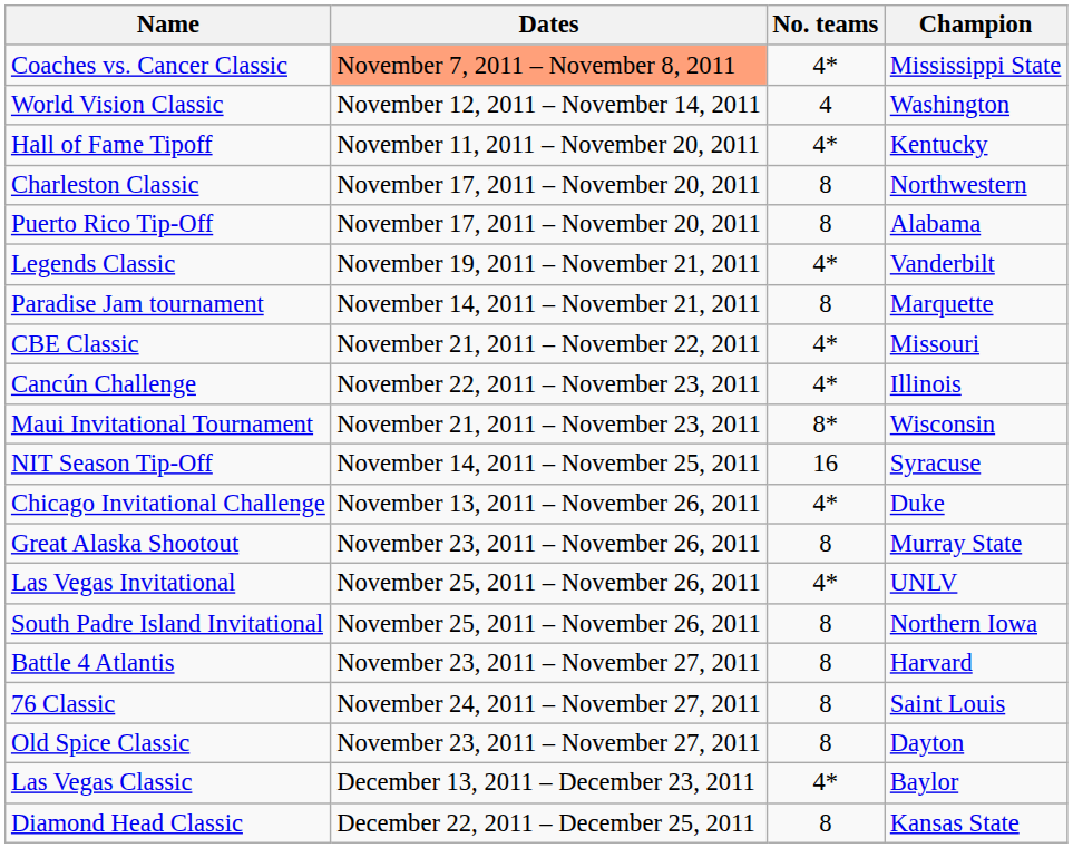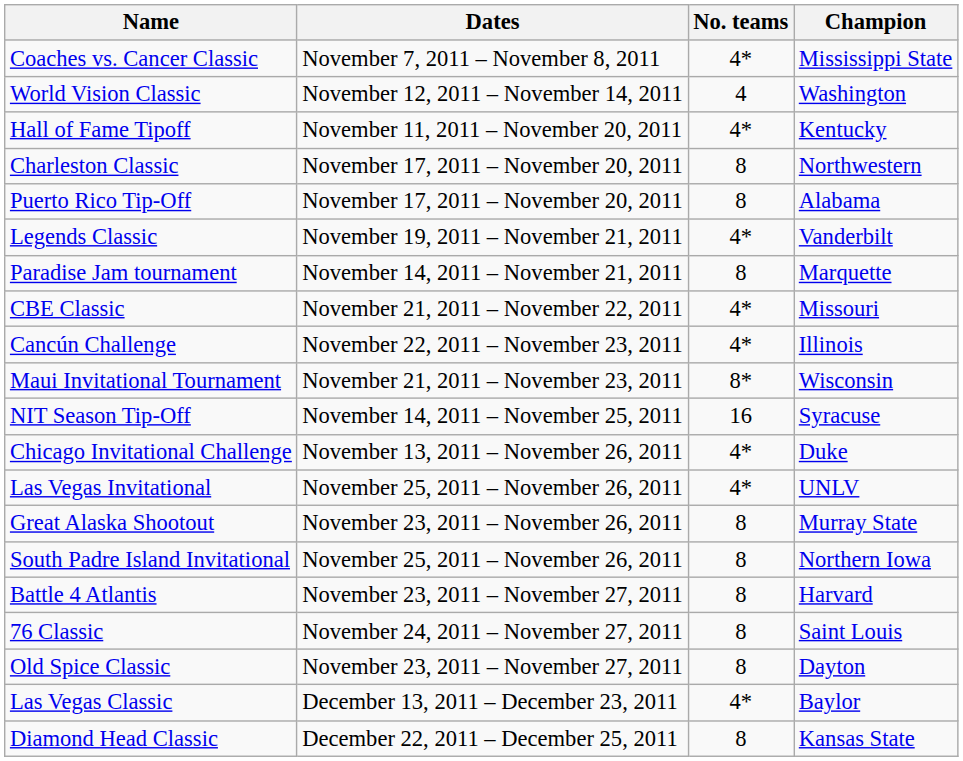 <table class="wikitable">
 <tr>
 <th>Name</th>
 <th>Dates</th>
 <th>No. teams</th>
 <th>Champion</th>
 </tr>
 <tr>
 <td><a href='#'>Coaches vs. Cancer Classic</a></td>
-<td style="background: lightsalmon;">November 7, 2011 – November 8, 2011</td>
+<td>November 7, 2011 – November 8, 2011</td>
 <td style="text-align:center;">4*</td>
 <td><a href='#'>Mississippi State</a></td>
 </tr>
 <tr>
 <td><a href='#'>World Vision Classic</a></td>
 <td>November 12, 2011 – November 14, 2011</td>
 <td style="text-align:center;">4</td>
 <td><a href='#'>Washington</a></td>
 </tr>
 <tr>
 <td><a href='#'>Hall of Fame Tipoff</a></td>
 <td>November 11, 2011 – November 20, 2011</td>
 <td style="text-align:center;">4*</td>
 <td><a href='#'>Kentucky</a></td>
 </tr>
 <tr>
 <td><a href='#'>Charleston Classic</a></td>
 <td>November 17, 2011 – November 20, 2011</td>
 <td style="text-align:center;">8</td>
 <td><a href='#'>Northwestern</a></td>
 </tr>
 <tr>
 <td><a href='#'>Puerto Rico Tip-Off</a></td>
 <td>November 17, 2011 – November 20, 2011</td>
 <td style="text-align:center;">8</td>
 <td><a href='#'>Alabama</a></td>
 </tr>
 <tr>
 <td><a href='#'>Legends Classic</a></td>
 <td>November 19, 2011 – November 21, 2011</td>
 <td style="text-align:center;">4*</td>
 <td><a href='#'>Vanderbilt</a></td>
 </tr>
 <tr>
 <td><a href='#'>Paradise Jam tournament</a></td>
 <td>November 14, 2011 – November 21, 2011</td>
 <td style="text-align:center;">8</td>
 <td><a href='#'>Marquette</a></td>
 </tr>
 <tr>
 <td><a href='#'>CBE Classic</a></td>
 <td>November 21, 2011 – November 22, 2011</td>
 <td style="text-align:center;">4*</td>
 <td><a href='#'>Missouri</a></td>
 </tr>
 <tr>
 <td><a href='#'>Cancún Challenge</a></td>
 <td>November 22, 2011 – November 23, 2011</td>
 <td style="text-align:center;">4*</td>
 <td><a href='#'>Illinois</a></td>
 </tr>
 <tr>
 <td><a href='#'>Maui Invitational Tournament</a></td>
 <td>November 21, 2011 – November 23, 2011</td>
 <td style="text-align:center;">8*</td>
 <td><a href='#'>Wisconsin</a></td>
 </tr>
 <tr>
 <td><a href='#'>NIT Season Tip-Off</a></td>
 <td>November 14, 2011 – November 25, 2011</td>
 <td style="text-align:center;">16</td>
 <td><a href='#'>Syracuse</a></td>
 </tr>
 <tr>
 <td><a href='#'>Chicago Invitational Challenge</a></td>
 <td>November 13, 2011 – November 26, 2011</td>
 <td style="text-align:center;">4*</td>
 <td><a href='#'>Duke</a></td>
 </tr>
 <tr>
+<td><a href='#'>Las Vegas Invitational</a></td>
+<td>November 25, 2011 – November 26, 2011</td>
+<td style="text-align:center;">4*</td>
+<td><a href='#'>UNLV</a></td>
+</tr>
+<tr>
 <td><a href='#'>Great Alaska Shootout</a></td>
 <td>November 23, 2011 – November 26, 2011</td>
 <td style="text-align:center;">8</td>
 <td><a href='#'>Murray State</a></td>
-</tr>
-<tr>
-<td><a href='#'>Las Vegas Invitational</a></td>
-<td>November 25, 2011 – November 26, 2011</td>
-<td style="text-align:center;">4*</td>
-<td><a href='#'>UNLV</a></td>
 </tr>
 <tr>
 <td><a href='#'>South Padre Island Invitational</a></td>
 <td>November 25, 2011 – November 26, 2011</td>
 <td style="text-align:center;">8</td>
 <td><a href='#'>Northern Iowa</a></td>
 </tr>
 <tr>
 <td><a href='#'>Battle 4 Atlantis</a></td>
 <td>November 23, 2011 – November 27, 2011</td>
 <td style="text-align:center;">8</td>
 <td><a href='#'>Harvard</a></td>
 </tr>
 <tr>
 <td><a href='#'>76 Classic</a></td>
 <td>November 24, 2011 – November 27, 2011</td>
 <td style="text-align:center;">8</td>
 <td><a href='#'>Saint Louis</a></td>
 </tr>
 <tr>
 <td><a href='#'>Old Spice Classic</a></td>
 <td>November 23, 2011 – November 27, 2011</td>
 <td style="text-align:center;">8</td>
 <td><a href='#'>Dayton</a></td>
 </tr>
 <tr>
 <td><a href='#'>Las Vegas Classic</a></td>
 <td>December 13, 2011 – December 23, 2011</td>
 <td style="text-align:center;">4*</td>
 <td><a href='#'>Baylor</a></td>
 </tr>
 <tr>
 <td><a href='#'>Diamond Head Classic</a></td>
 <td>December 22, 2011 – December 25, 2011</td>
 <td style="text-align:center;">8</td>
 <td><a href='#'>Kansas State</a></td>
 </tr>
 </table>
